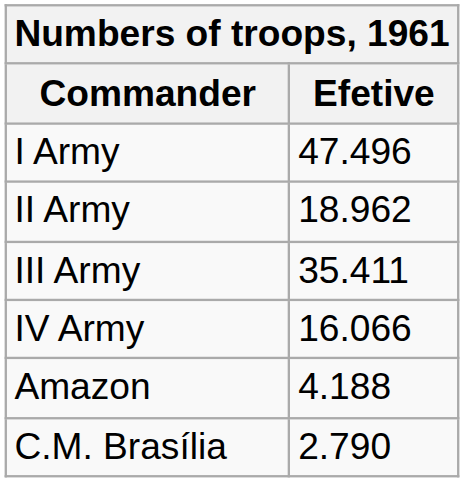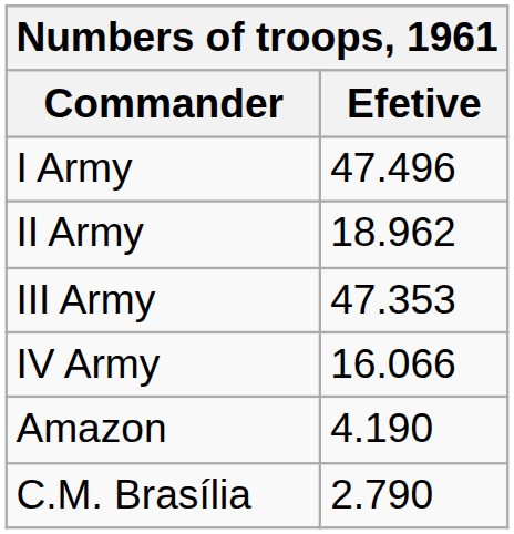 <table class="wikitable" style="float:right">
 <tr>
 <th colspan="2">Numbers of troops, 1961</th>
 </tr>
 <tr>
 <th>Commander</th>
 <th>Efetive</th>
 </tr>
 <tr>
 <td>I Army</td>
 <td>47.496</td>
 </tr>
 <tr>
 <td>II Army</td>
 <td>18.962</td>
 </tr>
 <tr>
 <td>III Army</td>
-<td>35.411</td>
+<td>47.353</td>
 </tr>
 <tr>
 <td>IV Army</td>
 <td>16.066</td>
 </tr>
 <tr>
 <td> Amazon</td>
-<td>4.188</td>
+<td>4.190</td>
 </tr>
 <tr>
 <td>C.M. Brasília</td>
 <td>2.790</td>
 </tr>
 </table>
